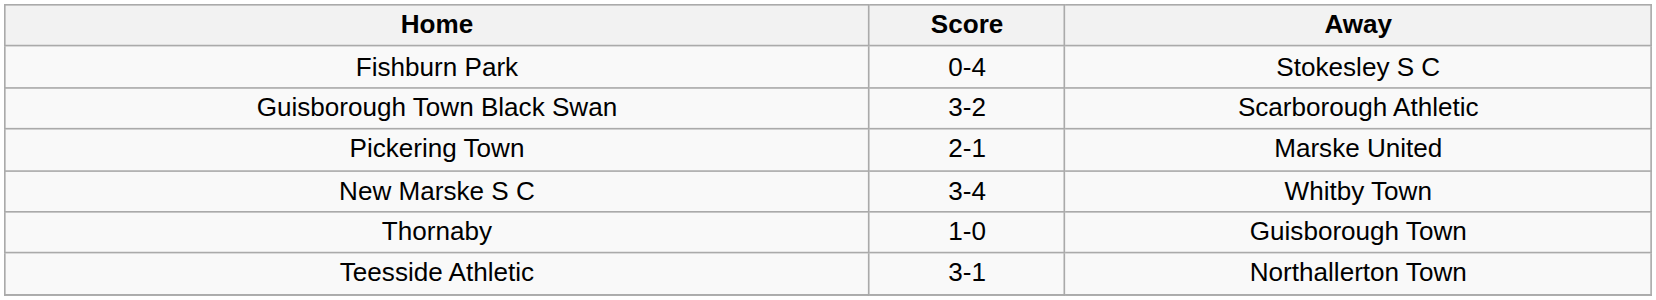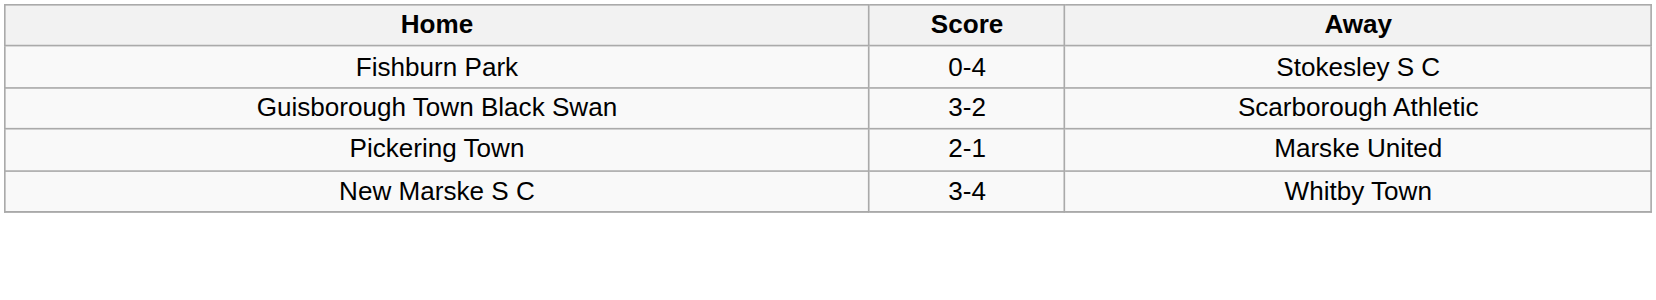 <table class="wikitable " style="text-align:center; width:80%;">
 <tr>
 <th>Home</th>
 <th>Score</th>
 <th>Away</th>
 </tr>
 <tr>
 <td>Fishburn Park</td>
 <td>0-4</td>
 <td>Stokesley S C</td>
 </tr>
 <tr>
 <td>Guisborough Town Black Swan</td>
 <td>3-2</td>
 <td>Scarborough Athletic</td>
 </tr>
 <tr>
 <td>Pickering Town</td>
 <td>2-1</td>
 <td>Marske United</td>
 </tr>
 <tr>
 <td>New Marske S C</td>
 <td>3-4</td>
 <td>Whitby Town</td>
 </tr>
 <tr>
-<td>Thornaby</td>
-<td>1-0</td>
-<td>Guisborough Town</td>
-</tr>
-<tr>
-<td>Teesside Athletic</td>
-<td>3-1</td>
-<td>Northallerton Town</td>
-</tr>
-<tr>
 </tr>
 </table>
